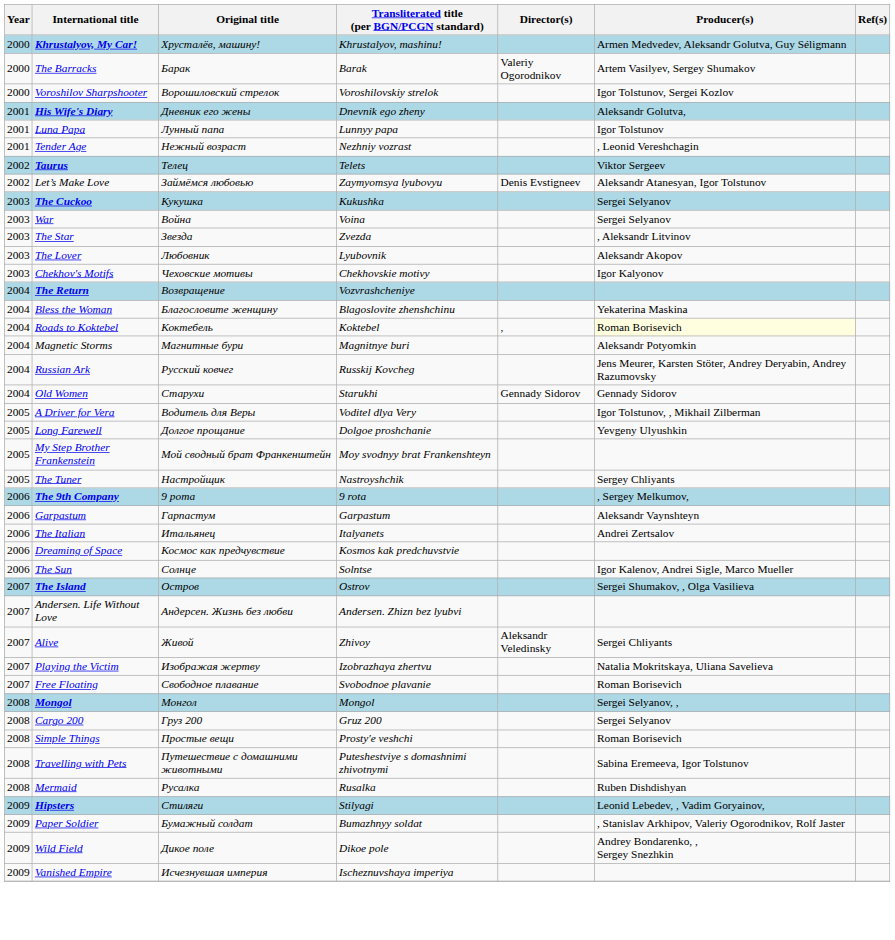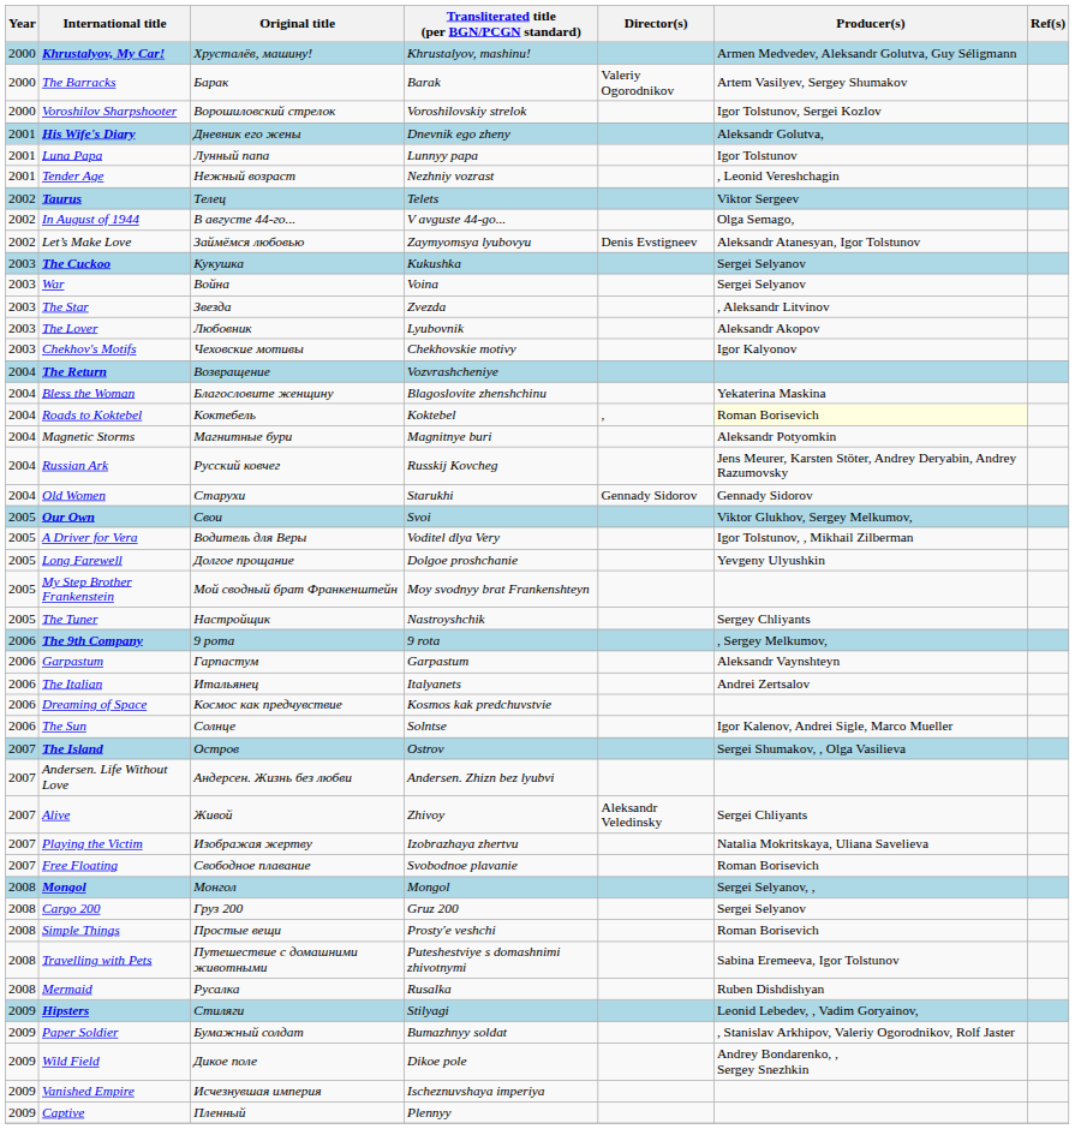 <table class="wikitable sortable">
 <tr>
 <th scope="col">Year</th>
 <th scope="col">International title</th>
 <th scope="col">Original title</th>
 <th scope="col"><a href='#'>Transliterated</a> title<br>(per <a href='#'>BGN/PCGN</a> standard)</th>
 <th scope="col">Director(s)</th>
 <th scope="col">Producer(s)</th>
 <th scope="col" class="unsortable">Ref(s)</th>
 </tr>
 <tr>
 <td style="background-color:lightblue">2000</td>
 <td style="background-color:lightblue"><strong><em><a href='#'>Khrustalyov, My Car!</a></em></strong></td>
 <td style="background-color:lightblue"><em>Хрусталёв, машину!</em></td>
 <td style="background-color:lightblue"><em>Khrustalyov, mashinu!</em></td>
 <td style="background-color:lightblue"></td>
 <td style="background-color:lightblue">Armen Medvedev, Aleksandr Golutva, Guy Séligmann</td>
 <td style="background-color:lightblue"></td>
 </tr>
 <tr>
 <td>2000</td>
 <td><em><a href='#'>The Barracks</a></em></td>
 <td><em>Барак</em></td>
 <td><em>Barak</em></td>
 <td>Valeriy Ogorodnikov</td>
 <td>Artem Vasilyev, Sergey Shumakov</td>
 <td></td>
 </tr>
 <tr>
 <td>2000</td>
 <td><em><a href='#'>Voroshilov Sharpshooter</a></em></td>
 <td><em>Ворошиловский стрелок</em></td>
 <td><em>Voroshilovskiy strelok</em></td>
 <td></td>
 <td>Igor Tolstunov, Sergei Kozlov</td>
 <td></td>
 </tr>
 <tr>
 <td style="background-color:lightblue">2001</td>
 <td style="background-color:lightblue"><strong><em><a href='#'>His Wife's Diary</a></em></strong></td>
 <td style="background-color:lightblue"><em>Дневник его жены</em></td>
 <td style="background-color:lightblue"><em>Dnevnik ego zheny</em></td>
 <td style="background-color:lightblue"></td>
 <td style="background-color:lightblue">Aleksandr Golutva, </td>
 <td style="background-color:lightblue"></td>
 </tr>
 <tr>
 <td>2001</td>
 <td><em><a href='#'>Luna Papa</a></em></td>
 <td><em>Лунный папа</em></td>
 <td><em>Lunnyy papa</em></td>
 <td></td>
 <td>Igor Tolstunov</td>
 <td></td>
 </tr>
 <tr>
 <td>2001</td>
 <td><em><a href='#'>Tender Age</a></em></td>
 <td><em>Нежный возраст</em></td>
 <td><em>Nezhniy vozrast</em></td>
 <td></td>
 <td>, Leonid Vereshchagin</td>
 <td></td>
 </tr>
 <tr>
 <td style="background-color:lightblue">2002</td>
 <td style="background-color:lightblue"><em><a href='#'><strong>Taurus</strong></a></em></td>
 <td style="background-color:lightblue"><em>Телец</em></td>
 <td style="background-color:lightblue"><em>Telets</em></td>
 <td style="background-color:lightblue"></td>
 <td style="background-color:lightblue">Viktor Sergeev</td>
 <td style="background-color:lightblue"></td>
+</tr>
+<tr>
+<td>2002</td>
+<td><em><a href='#'>In August of 1944</a></em></td>
+<td><em>В августе 44-го...</em></td>
+<td><em>V avguste 44-go...</em></td>
+<td></td>
+<td>Olga Semago, </td>
+<td></td>
 </tr>
 <tr>
 <td>2002</td>
 <td><em>Let’s Make Love</em></td>
 <td><em>Займёмся любовью</em></td>
 <td><em>Zaymyomsya lyubovyu</em></td>
 <td>Denis Evstigneev</td>
 <td>Aleksandr Atanesyan, Igor Tolstunov</td>
 <td></td>
 </tr>
 <tr>
 <td style="background-color:lightblue">2003</td>
 <td style="background-color:lightblue"><em><a href='#'><strong>The Cuckoo</strong></a></em></td>
 <td style="background-color:lightblue"><em>Кукушка</em></td>
 <td style="background-color:lightblue"><em>Kukushka</em></td>
 <td style="background-color:lightblue"></td>
 <td style="background-color:lightblue">Sergei Selyanov</td>
 <td style="background-color:lightblue"></td>
 </tr>
 <tr>
 <td>2003</td>
 <td><em><a href='#'>War</a></em></td>
 <td><em>Война</em></td>
 <td><em>Voina</em></td>
 <td></td>
 <td>Sergei Selyanov</td>
 <td></td>
 </tr>
 <tr>
 <td>2003</td>
 <td><em><a href='#'>The Star</a></em></td>
 <td><em>Звезда</em></td>
 <td><em>Zvezda</em></td>
 <td></td>
 <td>, Aleksandr Litvinov</td>
 <td></td>
 </tr>
 <tr>
 <td>2003</td>
 <td><em><a href='#'>The Lover</a></em></td>
 <td><em>Любовник</em></td>
 <td><em>Lyubovnik</em></td>
 <td></td>
 <td>Aleksandr Akopov</td>
 <td></td>
 </tr>
 <tr>
 <td>2003</td>
 <td><em><a href='#'>Chekhov's Motifs</a></em></td>
 <td><em>Чеховские мотивы</em></td>
 <td><em>Chekhovskie motivy</em></td>
 <td></td>
 <td>Igor Kalyonov</td>
 <td></td>
 </tr>
 <tr>
 <td style="background-color:lightblue">2004</td>
 <td style="background-color:lightblue"><em><a href='#'><strong>The Return</strong></a></em></td>
 <td style="background-color:lightblue"><em>Возвращение</em></td>
 <td style="background-color:lightblue"><em>Vozvrashcheniye</em></td>
 <td style="background-color:lightblue"></td>
 <td style="background-color:lightblue"></td>
 <td style="background-color:lightblue"></td>
 </tr>
 <tr>
 <td>2004</td>
 <td><em><a href='#'>Bless the Woman</a></em></td>
 <td><em>Благословите женщину</em></td>
 <td><em>Blagoslovite zhenshchinu</em></td>
 <td></td>
 <td>Yekaterina Maskina</td>
 <td></td>
 </tr>
 <tr>
 <td>2004</td>
 <td><em><a href='#'>Roads to Koktebel</a></em></td>
 <td><em>Коктебель</em></td>
 <td><em>Koktebel</em></td>
 <td>, </td>
 <td style="background: lightyellow;">Roman Borisevich</td>
 <td></td>
 </tr>
 <tr>
 <td>2004</td>
 <td><em>Magnetic Storms</em></td>
 <td><em>Магнитные бури</em></td>
 <td><em>Magnitnye buri</em></td>
 <td></td>
 <td>Aleksandr Potyomkin</td>
 <td></td>
 </tr>
 <tr>
 <td>2004</td>
 <td><em><a href='#'>Russian Ark</a></em></td>
 <td><em>Русский ковчег</em></td>
 <td><em>Russkij Kovcheg</em></td>
 <td></td>
 <td>Jens Meurer, Karsten Stöter, Andrey Deryabin, Andrey Razumovsky</td>
 <td></td>
 </tr>
 <tr>
 <td>2004</td>
 <td><em><a href='#'>Old Women</a></em></td>
 <td><em>Старухи</em></td>
 <td><em>Starukhi</em></td>
 <td>Gennady Sidorov</td>
 <td>Gennady Sidorov</td>
 <td></td>
+</tr>
+<tr>
+<td style="background-color:lightblue">2005</td>
+<td style="background-color:lightblue"><em><a href='#'><strong>Our Own</strong></a></em></td>
+<td style="background-color:lightblue"><em>Свои</em></td>
+<td style="background-color:lightblue"><em>Svoi</em></td>
+<td style="background-color:lightblue"></td>
+<td style="background-color:lightblue">Viktor Glukhov, Sergey Melkumov, </td>
+<td style="background-color:lightblue"></td>
 </tr>
 <tr>
 <td>2005</td>
 <td><em><a href='#'>A Driver for Vera</a></em></td>
 <td><em>Водитель для Веры</em></td>
 <td><em>Voditel dlya Very</em></td>
 <td></td>
 <td>Igor Tolstunov, , Mikhail Zilberman</td>
 <td></td>
 </tr>
 <tr>
 <td>2005</td>
 <td><em><a href='#'>Long Farewell</a></em></td>
 <td><em>Долгое прощание</em></td>
 <td><em>Dolgoe proshchanie</em></td>
 <td></td>
 <td>Yevgeny Ulyushkin</td>
 <td></td>
 </tr>
 <tr>
 <td>2005</td>
 <td><em><a href='#'>My Step Brother Frankenstein</a></em></td>
 <td><em>Мой сводный брат Франкенштейн</em></td>
 <td><em>Moy svodnyy brat Frankenshteyn</em></td>
 <td></td>
 <td></td>
 <td></td>
 </tr>
 <tr>
 <td>2005</td>
 <td><em><a href='#'>The Tuner</a></em></td>
 <td><em>Настройщик</em></td>
 <td><em>Nastroyshchik</em></td>
 <td></td>
 <td>Sergey Chliyants</td>
 <td></td>
 </tr>
 <tr>
 <td style="background-color:lightblue">2006</td>
 <td style="background-color:lightblue"><strong><em><a href='#'>The 9th Company</a></em></strong></td>
 <td style="background-color:lightblue"><em>9 рота</em></td>
 <td style="background-color:lightblue"><em>9 rota</em></td>
 <td style="background-color:lightblue"></td>
 <td style="background-color:lightblue">, Sergey Melkumov, </td>
 <td style="background-color:lightblue"></td>
 </tr>
 <tr>
 <td>2006</td>
 <td><em><a href='#'>Garpastum</a></em></td>
 <td><em>Гарпастум</em></td>
 <td><em>Garpastum</em></td>
 <td></td>
 <td>Aleksandr Vaynshteyn</td>
 <td></td>
 </tr>
 <tr>
 <td>2006</td>
 <td><em><a href='#'>The Italian</a></em></td>
 <td><em>Итальянец</em></td>
 <td><em>Italyanets</em></td>
 <td></td>
 <td>Andrei Zertsalov</td>
 <td></td>
 </tr>
 <tr>
 <td>2006</td>
 <td><em><a href='#'>Dreaming of Space</a></em></td>
 <td><em>Космос как предчувствие</em></td>
 <td><em>Kosmos kak predchuvstvie</em></td>
 <td></td>
 <td></td>
 <td></td>
 </tr>
 <tr>
 <td>2006</td>
 <td><em><a href='#'>The Sun</a></em></td>
 <td><em>Солнце</em></td>
 <td><em>Solntse</em></td>
 <td></td>
 <td>Igor Kalenov, Andrei Sigle, Marco Mueller</td>
 <td></td>
 </tr>
 <tr>
 <td style="background-color:lightblue">2007</td>
 <td style="background-color:lightblue"><em><a href='#'><strong>The Island</strong></a></em></td>
 <td style="background-color:lightblue"><em>Остров</em></td>
 <td style="background-color:lightblue"><em>Ostrov</em></td>
 <td style="background-color:lightblue"></td>
 <td style="background-color:lightblue">Sergei Shumakov, , Olga Vasilieva</td>
 <td style="background-color:lightblue"></td>
 </tr>
 <tr>
 <td>2007</td>
 <td><em>Andersen. Life Without Love</em></td>
 <td><em>Андерсен. Жизнь без любви</em></td>
 <td><em>Andersen. Zhizn bez lyubvi</em></td>
 <td></td>
 <td></td>
 <td></td>
 </tr>
 <tr>
 <td>2007</td>
 <td><em><a href='#'>Alive</a></em></td>
 <td><em>Живой</em></td>
 <td><em>Zhivoy</em></td>
 <td>Aleksandr Veledinsky</td>
 <td>Sergei Chliyants</td>
 <td></td>
 </tr>
 <tr>
 <td>2007</td>
 <td><em><a href='#'>Playing the Victim</a></em></td>
 <td><em>Изображая жертву</em></td>
 <td><em>Izobrazhaya zhertvu</em></td>
 <td></td>
 <td>Natalia Mokritskaya, Uliana Savelieva</td>
 <td></td>
 </tr>
 <tr>
 <td>2007</td>
 <td><em><a href='#'>Free Floating</a></em></td>
 <td><em>Свободное плавание</em></td>
 <td><em>Svobodnoe plavanie</em></td>
 <td></td>
 <td>Roman Borisevich</td>
 <td></td>
 </tr>
 <tr>
 <td style="background-color:lightblue">2008</td>
 <td style="background-color:lightblue"><em><a href='#'><strong>Mongol</strong></a></em></td>
 <td style="background-color:lightblue"><em>Монгол</em></td>
 <td style="background-color:lightblue"><em>Mongol</em></td>
 <td style="background-color:lightblue"></td>
 <td style="background-color:lightblue">Sergei Selyanov, , </td>
 <td style="background-color:lightblue"></td>
 </tr>
 <tr>
 <td>2008</td>
 <td><em><a href='#'>Cargo 200</a></em></td>
 <td><em>Груз 200</em></td>
 <td><em>Gruz 200</em></td>
 <td></td>
 <td>Sergei Selyanov</td>
 <td></td>
 </tr>
 <tr>
 <td>2008</td>
 <td><em><a href='#'>Simple Things</a></em></td>
 <td><em>Простые вещи</em></td>
 <td><em>Prosty'e veshchi</em></td>
 <td></td>
 <td>Roman Borisevich</td>
 <td></td>
 </tr>
 <tr>
 <td>2008</td>
 <td><em><a href='#'>Travelling with Pets</a></em></td>
 <td><em>Путешествие с домашними животными</em></td>
 <td><em>Puteshestviye s domashnimi zhivotnymi</em></td>
 <td></td>
 <td>Sabina Eremeeva, Igor Tolstunov</td>
 <td></td>
 </tr>
 <tr>
 <td>2008</td>
 <td><em><a href='#'>Mermaid</a></em></td>
 <td><em>Русалка</em></td>
 <td><em>Rusalka</em></td>
 <td></td>
 <td>Ruben Dishdishyan</td>
 <td></td>
 </tr>
 <tr>
 <td style="background-color:lightblue">2009</td>
 <td style="background-color:lightblue"><em><a href='#'><strong>Hipsters</strong></a></em></td>
 <td style="background-color:lightblue"><em>Стиляги</em></td>
 <td style="background-color:lightblue"><em>Stilyagi</em></td>
 <td style="background-color:lightblue"></td>
 <td style="background-color:lightblue">Leonid Lebedev, , Vadim Goryainov, </td>
 <td style="background-color:lightblue"></td>
 </tr>
 <tr>
 <td>2009</td>
 <td><em><a href='#'>Paper Soldier</a></em></td>
 <td><em>Бумажный солдат</em></td>
 <td><em>Bumazhnyy soldat</em></td>
 <td></td>
 <td>, Stanislav Arkhipov, Valeriy Ogorodnikov, Rolf Jaster</td>
 <td></td>
 </tr>
 <tr>
 <td>2009</td>
 <td><em><a href='#'>Wild Field</a></em></td>
 <td><em>Дикое поле</em></td>
 <td><em>Dikoe pole</em></td>
 <td></td>
 <td>Andrey Bondarenko, ,<br>Sergey Snezhkin</td>
 <td></td>
 </tr>
 <tr>
 <td>2009</td>
 <td><em><a href='#'>Vanished Empire</a></em></td>
 <td><em>Исчезнувшая империя</em></td>
 <td><em>Ischeznuvshaya imperiya</em></td>
 <td></td>
 <td></td>
 <td></td>
 </tr>
 <tr>
+<td>2009</td>
+<td><em><a href='#'>Captive</a></em></td>
+<td><em>Пленный</em></td>
+<td><em>Plennyy</em></td>
+<td></td>
+<td></td>
+<td></td>
+</tr>
+<tr>
 </tr>
 </table>
